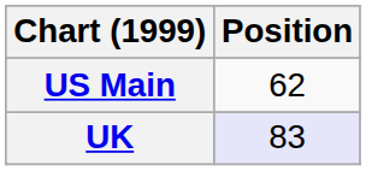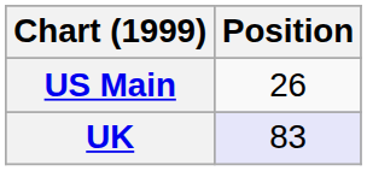 <table class="wikitable plainrowheaders">
 <tr>
 <th>Chart (1999)</th>
 <th>Position</th>
 </tr>
 <tr>
 <th scope="row"><a href='#'>US Main</a></th>
-<td align="center">62</td>
+<td align="center">26</td>
 </tr>
 <tr>
 <th scope="row"><a href='#'>UK</a></th>
 <td align="center" style="background: lavender;">83</td>
 </tr>
 </table>
